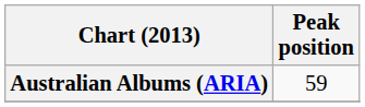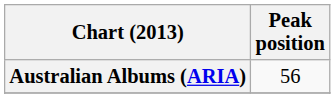 <table class="wikitable sortable plainrowheaders" style="text-align:center">
 <tr>
 <th scope="col">Chart (2013)</th>
 <th scope="col">Peak<br> position</th>
 </tr>
 <tr>
 <th scope="row">Australian Albums (<a href='#'>ARIA</a>)</th>
-<td>59</td>
+<td>56</td>
 </tr>
 <tr>
 </tr>
 <tr>
 </tr>
 <tr>
 </tr>
 <tr>
 </tr>
 <tr>
 </tr>
 <tr>
 </tr>
 <tr>
 </tr>
 <tr>
 </tr>
 <tr>
 </tr>
 <tr>
 </tr>
 <tr>
 </tr>
 <tr>
 </tr>
 <tr>
 </tr>
 <tr>
 </tr>
 </table>
